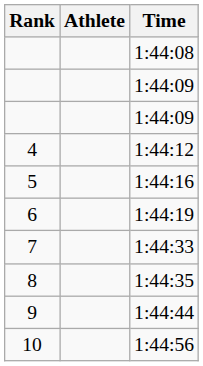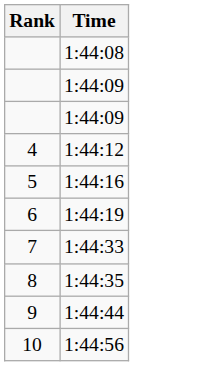 <table class="wikitable" style="font-size:95%; text-align:center;">
 <tr>
 <th>Rank</th>
-<th>Athlete</th>
 <th>Time</th>
 </tr>
 <tr>
 <td></td>
-<td align=left></td>
 <td align="center">1:44:08</td>
 </tr>
 <tr>
 <td></td>
-<td align=left></td>
 <td align="center">1:44:09</td>
 </tr>
 <tr>
 <td></td>
-<td align=left></td>
 <td align="center">1:44:09</td>
 </tr>
 <tr>
 <td>4</td>
-<td align=left></td>
 <td align="center">1:44:12</td>
 </tr>
 <tr>
 <td>5</td>
-<td align=left></td>
 <td align="center">1:44:16</td>
 </tr>
 <tr>
 <td>6</td>
-<td align=left></td>
 <td align="center">1:44:19</td>
 </tr>
 <tr>
 <td>7</td>
-<td align=left></td>
 <td align="center">1:44:33</td>
 </tr>
 <tr>
 <td>8</td>
-<td align=left></td>
 <td align="center">1:44:35</td>
 </tr>
 <tr>
 <td>9</td>
-<td align=left></td>
 <td align="center">1:44:44</td>
 </tr>
 <tr>
 <td>10</td>
-<td align=left></td>
 <td align="center">1:44:56</td>
 </tr>
 </table>
